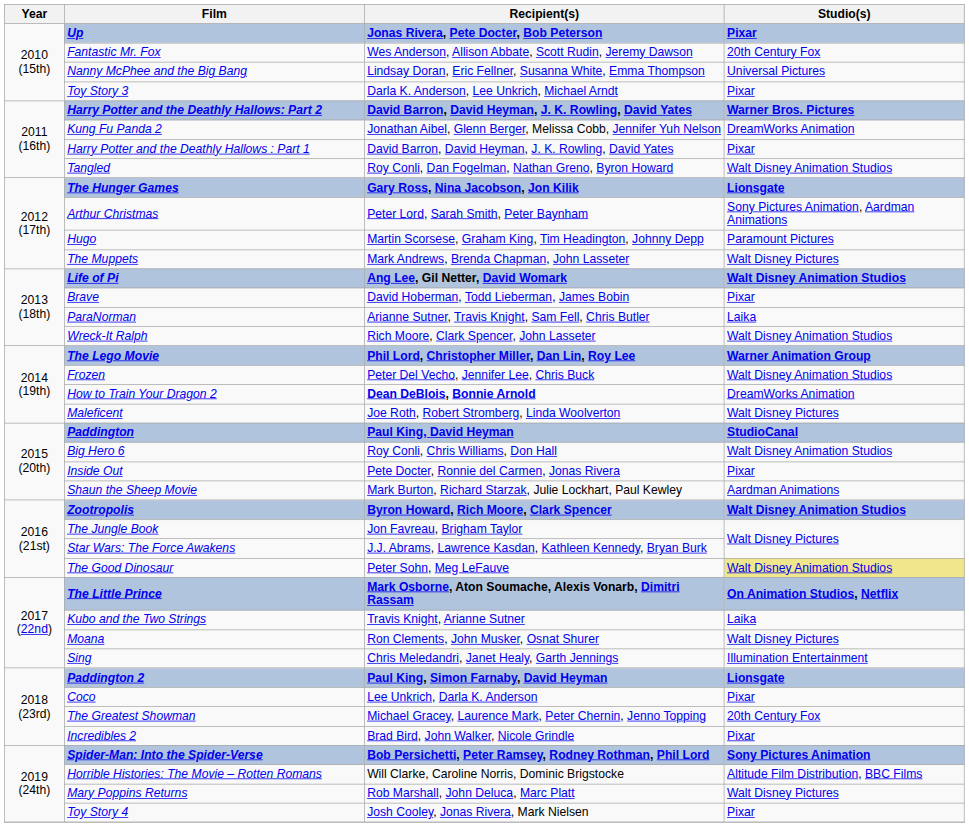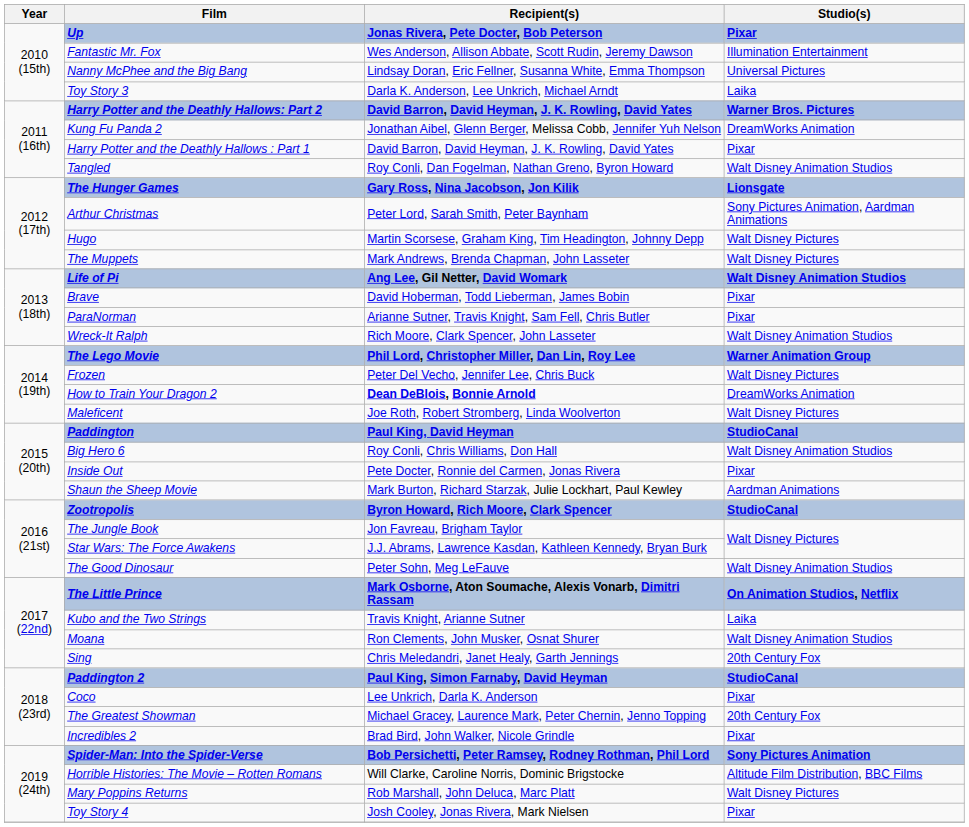 <table class="wikitable" style="width:100%">
 <tr bgcolor="#CCCCCC" align="center">
 <th width="5%">Year</th>
 <th width="25%">Film</th>
 <th width="30%">Recipient(s)</th>
 <th width="20%">Studio(s)</th>
 </tr>
 <tr>
 <td rowspan="4" style="text-align:center;">2010<br>(15th)<br></td>
 <td style="background:#B0C4DE;"><strong><em><a href='#'>Up</a></em></strong></td>
 <td style="background:#B0C4DE;"><strong><a href='#'>Jonas Rivera</a>, <a href='#'>Pete Docter</a>, <a href='#'>Bob Peterson</a></strong></td>
 <td style="background:#B0C4DE;"><strong><a href='#'>Pixar</a></strong></td>
 </tr>
 <tr>
 <td><em><a href='#'>Fantastic Mr. Fox</a></em></td>
 <td><a href='#'>Wes Anderson</a>, <a href='#'>Allison Abbate</a>, <a href='#'>Scott Rudin</a>, <a href='#'>Jeremy Dawson</a></td>
-<td><a href='#'>20th Century Fox</a></td>
+<td><a href='#'>Illumination Entertainment</a></td>
 </tr>
 <tr>
 <td><em><a href='#'>Nanny McPhee and the Big Bang</a></em></td>
 <td><a href='#'>Lindsay Doran</a>, <a href='#'>Eric Fellner</a>, <a href='#'>Susanna White</a>, <a href='#'>Emma Thompson</a></td>
 <td><a href='#'>Universal Pictures</a></td>
 </tr>
 <tr>
 <td><em><a href='#'>Toy Story 3</a></em></td>
 <td><a href='#'>Darla K. Anderson</a>, <a href='#'>Lee Unkrich</a>, <a href='#'>Michael Arndt</a></td>
-<td><a href='#'>Pixar</a></td>
+<td><a href='#'>Laika</a></td>
 </tr>
 <tr>
 <td rowspan="4" style="text-align:center;">2011<br>(16th)<br></td>
 <td style="background:#B0C4DE;"><strong><em><a href='#'>Harry Potter and the Deathly Hallows: Part 2</a></em></strong></td>
 <td style="background:#B0C4DE;"><strong><a href='#'>David Barron</a>, <a href='#'>David Heyman</a>, <a href='#'>J. K. Rowling</a>, <a href='#'>David Yates</a></strong></td>
 <td style="background:#B0C4DE;"><strong><a href='#'>Warner Bros. Pictures</a></strong></td>
 </tr>
 <tr>
 <td><em><a href='#'>Kung Fu Panda 2</a></em></td>
 <td><a href='#'>Jonathan Aibel</a>, <a href='#'>Glenn Berger</a>, Melissa Cobb, <a href='#'>Jennifer Yuh Nelson</a></td>
 <td><a href='#'>DreamWorks Animation</a></td>
 </tr>
 <tr>
 <td><em><a href='#'>Harry Potter and the Deathly Hallows : Part 1</a></em></td>
 <td><a href='#'>David Barron</a>, <a href='#'>David Heyman</a>, <a href='#'>J. K. Rowling</a>, <a href='#'>David Yates</a></td>
 <td><a href='#'>Pixar</a></td>
 </tr>
 <tr>
 <td><em><a href='#'>Tangled</a></em></td>
 <td><a href='#'>Roy Conli</a>, <a href='#'>Dan Fogelman</a>, <a href='#'>Nathan Greno</a>, <a href='#'>Byron Howard</a></td>
 <td><a href='#'>Walt Disney Animation Studios</a></td>
 </tr>
 <tr>
 <td rowspan="4" style="text-align:center;">2012<br>(17th)<br></td>
 <td style="background:#B0C4DE;"><strong><em><a href='#'>The Hunger Games</a></em></strong></td>
 <td style="background:#B0C4DE;"><strong><a href='#'>Gary Ross</a>, <a href='#'>Nina Jacobson</a>, <a href='#'>Jon Kilik</a></strong></td>
 <td style="background:#B0C4DE;"><strong><a href='#'>Lionsgate</a></strong></td>
 </tr>
 <tr>
 <td><em><a href='#'>Arthur Christmas</a></em></td>
 <td><a href='#'>Peter Lord</a>, <a href='#'>Sarah Smith</a>, <a href='#'>Peter Baynham</a></td>
 <td><a href='#'>Sony Pictures Animation</a>, <a href='#'>Aardman Animations</a></td>
 </tr>
 <tr>
 <td><em><a href='#'>Hugo</a></em></td>
 <td><a href='#'>Martin Scorsese</a>, <a href='#'>Graham King</a>, <a href='#'>Tim Headington</a>, <a href='#'>Johnny Depp</a></td>
-<td><a href='#'>Paramount Pictures</a></td>
+<td><a href='#'>Walt Disney Pictures</a></td>
 </tr>
 <tr>
 <td><em><a href='#'>The Muppets</a></em></td>
 <td><a href='#'>Mark Andrews</a>, <a href='#'>Brenda Chapman</a>, <a href='#'>John Lasseter</a></td>
 <td><a href='#'>Walt Disney Pictures</a></td>
 </tr>
 <tr>
 <td rowspan="4" style="text-align:center;">2013<br>(18th)<br></td>
 <td style="background:#B0C4DE;"><strong><em><a href='#'>Life of Pi</a></em></strong></td>
 <td style="background:#B0C4DE;"><strong><a href='#'>Ang Lee</a>, Gil Netter, <a href='#'>David Womark</a></strong></td>
 <td style="background:#B0C4DE;"><strong><a href='#'>Walt Disney Animation Studios</a></strong></td>
 </tr>
 <tr>
 <td><em><a href='#'>Brave</a></em></td>
 <td><a href='#'>David Hoberman</a>, <a href='#'>Todd Lieberman</a>, <a href='#'>James Bobin</a></td>
 <td><a href='#'>Pixar</a></td>
 </tr>
 <tr>
 <td><em><a href='#'>ParaNorman</a></em></td>
 <td><a href='#'>Arianne Sutner</a>, <a href='#'>Travis Knight</a>, <a href='#'>Sam Fell</a>, <a href='#'>Chris Butler</a></td>
-<td><a href='#'>Laika</a></td>
+<td><a href='#'>Pixar</a></td>
 </tr>
 <tr>
 <td><em><a href='#'>Wreck-It Ralph</a></em></td>
 <td><a href='#'>Rich Moore</a>, <a href='#'>Clark Spencer</a>, <a href='#'>John Lasseter</a></td>
 <td><a href='#'>Walt Disney Animation Studios</a></td>
 </tr>
 <tr>
 <td rowspan="4" style="text-align:center;">2014<br>(19th)<br></td>
 <td style="background:#B0C4DE;"><strong><em><a href='#'>The Lego Movie</a></em></strong></td>
 <td style="background:#B0C4DE;"><strong><a href='#'>Phil Lord</a>, <a href='#'>Christopher Miller</a>, <a href='#'>Dan Lin</a>, <a href='#'>Roy Lee</a></strong></td>
 <td style="background:#B0C4DE;"><strong><a href='#'>Warner Animation Group</a></strong></td>
 </tr>
 <tr>
 <td><em><a href='#'>Frozen</a></em></td>
 <td><a href='#'>Peter Del Vecho</a>, <a href='#'>Jennifer Lee</a>, <a href='#'>Chris Buck</a></td>
-<td><a href='#'>Walt Disney Animation Studios</a></td>
+<td><a href='#'>Walt Disney Pictures</a></td>
 </tr>
 <tr>
 <td><em><a href='#'>How to Train Your Dragon 2</a></em></td>
 <td><strong><a href='#'>Dean DeBlois</a>, <a href='#'>Bonnie Arnold</a></strong></td>
 <td><a href='#'>DreamWorks Animation</a></td>
 </tr>
 <tr>
 <td><em><a href='#'>Maleficent</a></em></td>
 <td><a href='#'>Joe Roth</a>, <a href='#'>Robert Stromberg</a>, <a href='#'>Linda Woolverton</a></td>
 <td><a href='#'>Walt Disney Pictures</a></td>
 </tr>
 <tr>
 <td rowspan="4" style="text-align:center;">2015<br>(20th)<br></td>
 <td style="background:#B0C4DE;"><strong><em><a href='#'>Paddington</a></em></strong></td>
 <td style="background:#B0C4DE;"><strong><a href='#'>Paul King, David Heyman</a></strong></td>
 <td style="background:#B0C4DE;"><strong><a href='#'>StudioCanal</a></strong></td>
 </tr>
 <tr>
 <td><em><a href='#'>Big Hero 6</a></em></td>
 <td><a href='#'>Roy Conli</a>, <a href='#'>Chris Williams</a>, <a href='#'>Don Hall</a></td>
 <td><a href='#'>Walt Disney Animation Studios</a></td>
 </tr>
 <tr>
 <td><em><a href='#'>Inside Out</a></em></td>
 <td><a href='#'>Pete Docter</a>, <a href='#'>Ronnie del Carmen</a>, <a href='#'>Jonas Rivera</a></td>
 <td><a href='#'>Pixar</a></td>
 </tr>
 <tr>
 <td><em><a href='#'>Shaun the Sheep Movie</a></em></td>
 <td><a href='#'>Mark Burton</a>, <a href='#'>Richard Starzak</a>, Julie Lockhart, Paul Kewley</td>
 <td><a href='#'>Aardman Animations</a></td>
 </tr>
 <tr>
 <td rowspan="4" style="text-align:center;">2016<br>(21st)<br></td>
 <td style="background:#B0C4DE;"><strong><em><a href='#'>Zootropolis</a></em></strong></td>
 <td style="background:#B0C4DE;"><strong><a href='#'>Byron Howard</a>, <a href='#'>Rich Moore</a>, <a href='#'>Clark Spencer</a></strong></td>
-<td style="background:#B0C4DE;"><strong><a href='#'>Walt Disney Animation Studios</a></strong></td>
+<td style="background:#B0C4DE;"><strong><a href='#'>StudioCanal</a></strong></td>
 </tr>
 <tr>
 <td><em><a href='#'>The Jungle Book</a></em></td>
 <td><a href='#'>Jon Favreau</a>, <a href='#'>Brigham Taylor</a></td>
 <td rowspan="2"><a href='#'>Walt Disney Pictures</a></td>
 </tr>
 <tr>
 <td><em><a href='#'>Star Wars: The Force Awakens</a></em></td>
 <td><a href='#'>J.J. Abrams</a>, <a href='#'>Lawrence Kasdan</a>, <a href='#'>Kathleen Kennedy</a>, <a href='#'>Bryan Burk</a></td>
 </tr>
 <tr>
 <td><em><a href='#'>The Good Dinosaur</a></em></td>
 <td><a href='#'>Peter Sohn</a>, <a href='#'>Meg LeFauve</a></td>
-<td style="background: khaki;"><a href='#'>Walt Disney Animation Studios</a></td>
+<td><a href='#'>Walt Disney Animation Studios</a></td>
 </tr>
 <tr>
 <td rowspan="4" style="text-align:center;">2017<br>(<a href='#'>22nd</a>)<br></td>
 <td style="background:#B0C4DE;"><strong><em><a href='#'>The Little Prince</a></em></strong></td>
 <td style="background:#B0C4DE;"><strong><a href='#'>Mark Osborne</a>, Aton Soumache, Alexis Vonarb, <a href='#'>Dimitri Rassam</a></strong></td>
 <td style="background:#B0C4DE;"><strong><a href='#'>On Animation Studios</a>, <a href='#'>Netflix</a></strong></td>
 </tr>
 <tr>
 <td><em><a href='#'>Kubo and the Two Strings</a></em></td>
 <td><a href='#'>Travis Knight</a>, <a href='#'>Arianne Sutner</a></td>
 <td><a href='#'>Laika</a></td>
 </tr>
 <tr>
 <td><em><a href='#'>Moana</a></em></td>
 <td><a href='#'>Ron Clements</a>, <a href='#'>John Musker</a>, <a href='#'>Osnat Shurer</a></td>
-<td><a href='#'>Walt Disney Pictures</a></td>
+<td><a href='#'>Walt Disney Animation Studios</a></td>
 </tr>
 <tr>
 <td><em><a href='#'>Sing</a></em></td>
 <td><a href='#'>Chris Meledandri</a>, <a href='#'>Janet Healy</a>, <a href='#'>Garth Jennings</a></td>
-<td><a href='#'>Illumination Entertainment</a></td>
+<td><a href='#'>20th Century Fox</a></td>
 </tr>
 <tr>
 <td rowspan="4" style="text-align:center;">2018<br>(23rd)<br></td>
 <td style="background:#B0C4DE;"><strong><em><a href='#'>Paddington 2</a></em></strong></td>
 <td style="background:#B0C4DE;"><strong><a href='#'>Paul King</a>, <a href='#'>Simon Farnaby</a>, <a href='#'>David Heyman</a></strong></td>
-<td style="background:#B0C4DE;"><strong><a href='#'>Lionsgate</a></strong></td>
+<td style="background:#B0C4DE;"><strong><a href='#'>StudioCanal</a></strong></td>
 </tr>
 <tr>
 <td><em><a href='#'>Coco</a></em></td>
 <td><a href='#'>Lee Unkrich</a>, <a href='#'>Darla K. Anderson</a></td>
 <td><a href='#'>Pixar</a></td>
 </tr>
 <tr>
 <td><em><a href='#'>The Greatest Showman</a></em></td>
 <td><a href='#'>Michael Gracey</a>, <a href='#'>Laurence Mark</a>, <a href='#'>Peter Chernin</a>, <a href='#'>Jenno Topping</a></td>
 <td><a href='#'>20th Century Fox</a></td>
 </tr>
 <tr>
 <td><em><a href='#'>Incredibles 2</a></em></td>
 <td><a href='#'>Brad Bird</a>, <a href='#'>John Walker</a>, <a href='#'>Nicole Grindle</a></td>
 <td><a href='#'>Pixar</a></td>
 </tr>
 <tr>
 <td rowspan="4" style="text-align:center;">2019<br>(24th)<br></td>
 <td style="background:#B0C4DE;"><strong><em><a href='#'>Spider-Man: Into the Spider-Verse</a></em></strong></td>
 <td style="background:#B0C4DE;"><strong><a href='#'>Bob Persichetti</a>, <a href='#'>Peter Ramsey</a>, <a href='#'>Rodney Rothman</a>, <a href='#'>Phil Lord</a></strong></td>
 <td style="background:#B0C4DE;"><strong><a href='#'>Sony Pictures Animation</a></strong></td>
 </tr>
 <tr>
 <td><em><a href='#'>Horrible Histories: The Movie – Rotten Romans</a></em></td>
 <td>Will Clarke, Caroline Norris, Dominic Brigstocke</td>
 <td><a href='#'>Altitude Film Distribution</a>, <a href='#'>BBC Films</a></td>
 </tr>
 <tr>
 <td><em><a href='#'>Mary Poppins Returns</a></em></td>
 <td><a href='#'>Rob Marshall</a>, <a href='#'>John Deluca</a>, <a href='#'>Marc Platt</a></td>
 <td><a href='#'>Walt Disney Pictures</a></td>
 </tr>
 <tr>
 <td><em><a href='#'>Toy Story 4</a></em></td>
 <td><a href='#'>Josh Cooley</a>, <a href='#'>Jonas Rivera</a>, Mark Nielsen</td>
 <td><a href='#'>Pixar</a></td>
 </tr>
 <tr>
 </tr>
 </table>
